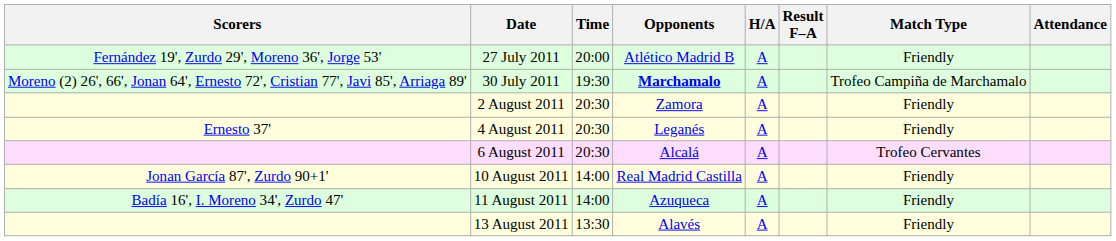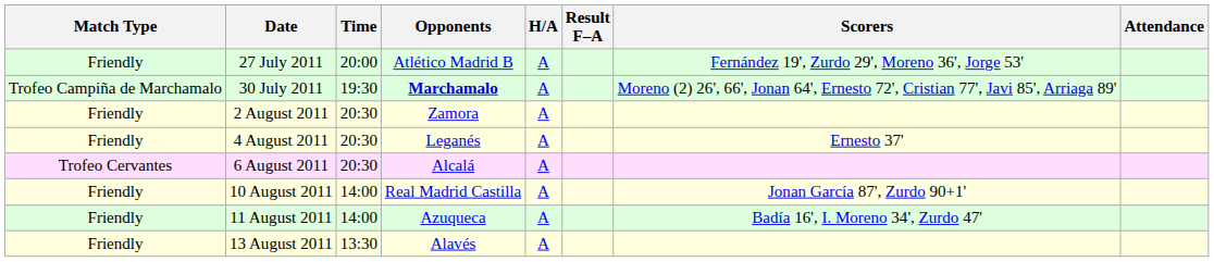 <table class="wikitable" style="text-align:center;">
 <tr>
-<th>Scorers</th>
+<th>Match Type</th>
 <th>Date</th>
 <th>Time</th>
 <th>Opponents</th>
 <th>H/A</th>
 <th>Result<br>F–A</th>
-<th>Match Type</th>
+<th>Scorers</th>
 <th>Attendance</th>
 </tr>
 <tr bgcolor="#ddffdd">
-<td><a href='#'>Fernández</a> 19', <a href='#'>Zurdo</a> 29', <a href='#'>Moreno</a> 36', <a href='#'>Jorge</a> 53'</td>
+<td>Friendly</td>
 <td>27 July 2011</td>
 <td>20:00</td>
 <td><a href='#'>Atlético Madrid B</a></td>
 <td><a href='#'>A</a></td>
 <td></td>
-<td>Friendly</td>
+<td><a href='#'>Fernández</a> 19', <a href='#'>Zurdo</a> 29', <a href='#'>Moreno</a> 36', <a href='#'>Jorge</a> 53'</td>
 <td></td>
 </tr>
 <tr bgcolor="#ddffdd">
-<td><a href='#'>Moreno</a> (2) 26', 66', <a href='#'>Jonan</a> 64', <a href='#'>Ernesto</a> 72', <a href='#'>Cristian</a> 77', <a href='#'>Javi</a> 85', <a href='#'>Arriaga</a> 89'</td>
+<td>Trofeo Campiña de Marchamalo</td>
 <td>30 July 2011</td>
 <td>19:30</td>
 <td><strong><a href='#'>Marchamalo</a></strong></td>
 <td><a href='#'>A</a></td>
 <td></td>
-<td>Trofeo Campiña de Marchamalo</td>
+<td><a href='#'>Moreno</a> (2) 26', 66', <a href='#'>Jonan</a> 64', <a href='#'>Ernesto</a> 72', <a href='#'>Cristian</a> 77', <a href='#'>Javi</a> 85', <a href='#'>Arriaga</a> 89'</td>
 <td></td>
 </tr>
 <tr bgcolor="#ffffdd">
-<td></td>
+<td>Friendly</td>
 <td>2 August 2011</td>
 <td>20:30</td>
 <td><a href='#'>Zamora</a></td>
 <td><a href='#'>A</a></td>
 <td></td>
-<td>Friendly</td>
+<td></td>
 <td></td>
 </tr>
 <tr bgcolor="#ffffdd">
-<td><a href='#'>Ernesto</a> 37'</td>
+<td>Friendly</td>
 <td>4 August 2011</td>
 <td>20:30</td>
 <td><a href='#'>Leganés</a></td>
 <td><a href='#'>A</a></td>
 <td></td>
-<td>Friendly</td>
+<td><a href='#'>Ernesto</a> 37'</td>
 <td></td>
 </tr>
 <tr bgcolor="#ffddff">
-<td></td>
+<td>Trofeo Cervantes</td>
 <td>6 August 2011</td>
 <td>20:30</td>
 <td><a href='#'>Alcalá</a></td>
 <td><a href='#'>A</a></td>
 <td></td>
-<td>Trofeo Cervantes</td>
+<td></td>
 <td></td>
 </tr>
 <tr bgcolor="#ffffdd">
-<td><a href='#'>Jonan García</a> 87', <a href='#'>Zurdo</a> 90+1'</td>
+<td>Friendly</td>
 <td>10 August 2011</td>
 <td>14:00</td>
 <td><a href='#'>Real Madrid Castilla</a></td>
 <td><a href='#'>A</a></td>
 <td></td>
-<td>Friendly</td>
+<td><a href='#'>Jonan García</a> 87', <a href='#'>Zurdo</a> 90+1'</td>
 <td></td>
 </tr>
 <tr bgcolor="ddffdd">
-<td><a href='#'>Badía</a> 16', <a href='#'>I. Moreno</a> 34', <a href='#'>Zurdo</a> 47'</td>
+<td>Friendly</td>
 <td>11 August 2011</td>
 <td>14:00</td>
 <td><a href='#'>Azuqueca</a></td>
 <td><a href='#'>A</a></td>
 <td></td>
-<td>Friendly</td>
+<td><a href='#'>Badía</a> 16', <a href='#'>I. Moreno</a> 34', <a href='#'>Zurdo</a> 47'</td>
 <td></td>
 </tr>
 <tr bgcolor="#ffffdd">
-<td></td>
+<td>Friendly</td>
 <td>13 August 2011</td>
 <td>13:30</td>
 <td><a href='#'>Alavés</a></td>
 <td><a href='#'>A</a></td>
 <td></td>
-<td>Friendly</td>
+<td></td>
 <td></td>
 </tr>
 </table>
